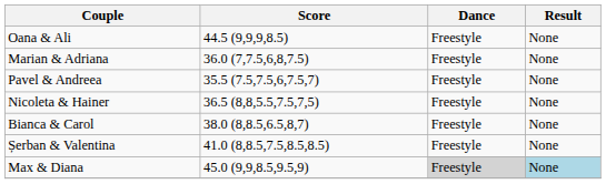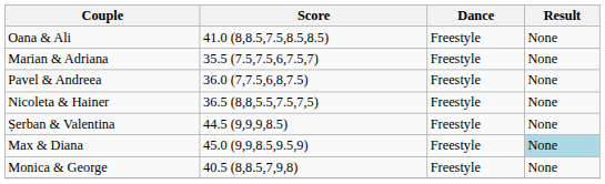 <table class="wikitable" style="width:44%;">
 <tr>
 <th>Couple</th>
 <th>Score</th>
 <th>Dance</th>
 <th>Result</th>
 </tr>
 <tr>
 <td>Oana & Ali</td>
-<td>44.5 (9,9,9,8.5)</td>
+<td>41.0 (8,8.5,7.5,8.5,8.5)</td>
 <td>Freestyle</td>
 <td>None</td>
 </tr>
 <tr>
 <td>Marian & Adriana</td>
-<td>36.0 (7,7.5,6,8,7.5)</td>
+<td>35.5 (7.5,7.5,6,7.5,7)</td>
 <td>Freestyle</td>
 <td>None</td>
 </tr>
 <tr>
 <td>Pavel & Andreea</td>
-<td>35.5 (7.5,7.5,6,7.5,7)</td>
+<td>36.0 (7,7.5,6,8,7.5)</td>
 <td>Freestyle</td>
 <td>None</td>
 </tr>
 <tr>
 <td>Nicoleta & Hainer</td>
 <td>36.5 (8,8,5.5,7.5,7,5)</td>
 <td>Freestyle</td>
 <td>None</td>
 </tr>
 <tr>
-<td>Bianca & Carol</td>
-<td>38.0 (8,8.5,6.5,8,7)</td>
-<td>Freestyle</td>
-<td>None</td>
-</tr>
-<tr>
 <td>Șerban & Valentina</td>
-<td>41.0 (8,8.5,7.5,8.5,8.5)</td>
+<td>44.5 (9,9,9,8.5)</td>
 <td>Freestyle</td>
 <td>None</td>
 </tr>
 <tr>
 <td>Max & Diana</td>
 <td>45.0 (9,9,8.5,9.5,9)</td>
-<td style="background: lightgrey;">Freestyle</td>
+<td>Freestyle</td>
 <td style="background: lightblue;">None</td>
+</tr>
+<tr>
+<td>Monica & George</td>
+<td>40.5 (8,8.5,7,9,8)</td>
+<td>Freestyle</td>
+<td>None</td>
 </tr>
 <tr>
 </tr>
 </table>
